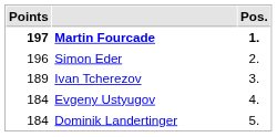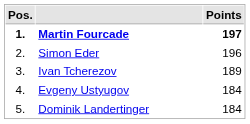 <table cellspacing="1" cellpadding="3" style="border:1px solid #AAAAAA;font-size:90%">
 <tr bgcolor="#E4E4E4">
+<th style="border-bottom:1px solid #AAAAAA" width=10>Pos.</th>
+<th style="border-bottom:1px solid #AAAAAA" width=200></th>
 <th style="border-bottom:1px solid #AAAAAA" width=20>Points</th>
-<th style="border-bottom:1px solid #AAAAAA" width=200></th>
-<th style="border-bottom:1px solid #AAAAAA" width=10>Pos.</th>
 </tr>
 <tr>
+<td align="center"><strong>1.</strong></td>
+<td> <strong><a href='#'>Martin Fourcade</a></strong></td>
 <td align="right"><strong>197</strong></td>
-<td> <strong><a href='#'>Martin Fourcade</a></strong></td>
-<td align="center"><strong>1.</strong></td>
 </tr>
 <tr>
+<td align="center">2.</td>
+<td> <a href='#'>Simon Eder</a></td>
 <td align="right">196</td>
-<td> <a href='#'>Simon Eder</a></td>
-<td align="center">2.</td>
 </tr>
 <tr>
+<td align="center">3.</td>
+<td> <a href='#'>Ivan Tcherezov</a></td>
 <td align="right">189</td>
-<td> <a href='#'>Ivan Tcherezov</a></td>
-<td align="center">3.</td>
 </tr>
 <tr>
+<td align="center">4.</td>
+<td> <a href='#'>Evgeny Ustyugov</a></td>
 <td align="right">184</td>
-<td> <a href='#'>Evgeny Ustyugov</a></td>
-<td align="center">4.</td>
 </tr>
 <tr>
+<td align="center">5.</td>
+<td> <a href='#'>Dominik Landertinger</a></td>
 <td align="right">184</td>
-<td> <a href='#'>Dominik Landertinger</a></td>
-<td align="center">5.</td>
 </tr>
 </table>
